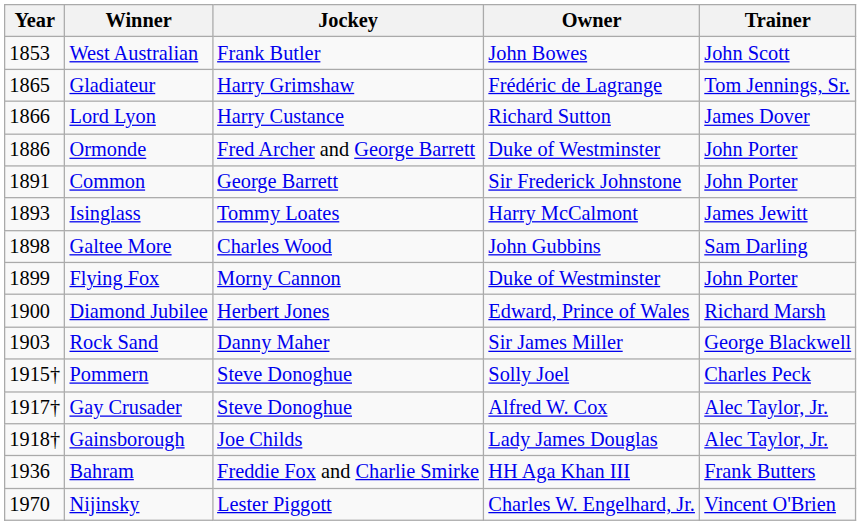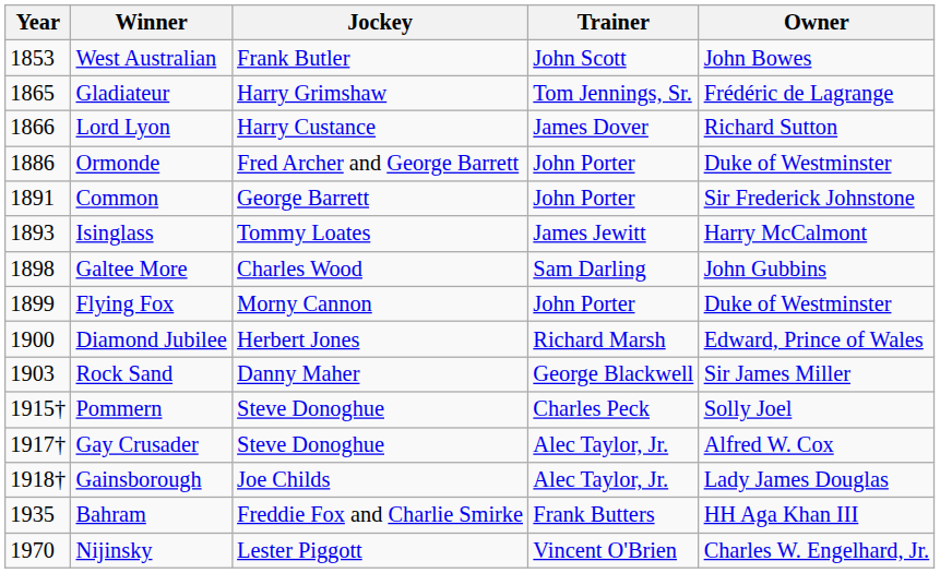 <table class="wikitable">
 <tr>
 <th>Year</th>
 <th>Winner</th>
 <th>Jockey</th>
+<th>Trainer</th>
 <th>Owner</th>
-<th>Trainer</th>
 </tr>
 <tr>
 <td>1853</td>
 <td><a href='#'>West Australian</a></td>
 <td><a href='#'>Frank Butler</a></td>
+<td><a href='#'>John Scott</a></td>
 <td><a href='#'>John Bowes</a></td>
-<td><a href='#'>John Scott</a></td>
 </tr>
 <tr>
 <td>1865</td>
 <td><a href='#'>Gladiateur</a></td>
 <td><a href='#'>Harry Grimshaw</a></td>
+<td><a href='#'>Tom Jennings, Sr.</a></td>
 <td><a href='#'>Frédéric de Lagrange</a></td>
-<td><a href='#'>Tom Jennings, Sr.</a></td>
 </tr>
 <tr>
 <td>1866</td>
 <td><a href='#'>Lord Lyon</a></td>
 <td><a href='#'>Harry Custance</a></td>
+<td><a href='#'>James Dover</a></td>
 <td><a href='#'>Richard Sutton</a></td>
-<td><a href='#'>James Dover</a></td>
 </tr>
 <tr>
 <td>1886</td>
 <td><a href='#'>Ormonde</a></td>
 <td><a href='#'>Fred Archer</a> and <a href='#'>George Barrett</a></td>
+<td><a href='#'>John Porter</a></td>
 <td><a href='#'>Duke of Westminster</a></td>
-<td><a href='#'>John Porter</a></td>
 </tr>
 <tr>
 <td>1891</td>
 <td><a href='#'>Common</a></td>
 <td><a href='#'>George Barrett</a></td>
+<td><a href='#'>John Porter</a></td>
 <td><a href='#'>Sir Frederick Johnstone</a></td>
-<td><a href='#'>John Porter</a></td>
 </tr>
 <tr>
 <td>1893</td>
 <td><a href='#'>Isinglass</a></td>
 <td><a href='#'>Tommy Loates</a></td>
+<td><a href='#'>James Jewitt</a></td>
 <td><a href='#'>Harry McCalmont</a></td>
-<td><a href='#'>James Jewitt</a></td>
 </tr>
 <tr>
 <td>1898</td>
 <td><a href='#'>Galtee More</a></td>
 <td><a href='#'>Charles Wood</a></td>
+<td><a href='#'>Sam Darling</a></td>
 <td><a href='#'>John Gubbins</a></td>
-<td><a href='#'>Sam Darling</a></td>
 </tr>
 <tr>
 <td>1899</td>
 <td><a href='#'>Flying Fox</a></td>
 <td><a href='#'>Morny Cannon</a></td>
+<td><a href='#'>John Porter</a></td>
 <td><a href='#'>Duke of Westminster</a></td>
-<td><a href='#'>John Porter</a></td>
 </tr>
 <tr>
 <td>1900</td>
 <td><a href='#'>Diamond Jubilee</a></td>
 <td><a href='#'>Herbert Jones</a></td>
+<td><a href='#'>Richard Marsh</a></td>
 <td><a href='#'>Edward, Prince of Wales</a></td>
-<td><a href='#'>Richard Marsh</a></td>
 </tr>
 <tr>
 <td>1903</td>
 <td><a href='#'>Rock Sand</a></td>
 <td><a href='#'>Danny Maher</a></td>
+<td><a href='#'>George Blackwell</a></td>
 <td><a href='#'>Sir James Miller</a></td>
-<td><a href='#'>George Blackwell</a></td>
 </tr>
 <tr>
 <td>1915†</td>
 <td><a href='#'>Pommern</a></td>
 <td><a href='#'>Steve Donoghue</a></td>
+<td><a href='#'>Charles Peck</a></td>
 <td><a href='#'>Solly Joel</a></td>
-<td><a href='#'>Charles Peck</a></td>
 </tr>
 <tr>
 <td>1917†</td>
 <td><a href='#'>Gay Crusader</a></td>
 <td><a href='#'>Steve Donoghue</a></td>
+<td><a href='#'>Alec Taylor, Jr.</a></td>
 <td><a href='#'>Alfred W. Cox</a></td>
-<td><a href='#'>Alec Taylor, Jr.</a></td>
 </tr>
 <tr>
 <td>1918†</td>
 <td><a href='#'>Gainsborough</a></td>
 <td><a href='#'>Joe Childs</a></td>
+<td><a href='#'>Alec Taylor, Jr.</a></td>
 <td><a href='#'>Lady James Douglas</a></td>
-<td><a href='#'>Alec Taylor, Jr.</a></td>
 </tr>
 <tr>
-<td>1936</td>
+<td>1935</td>
 <td><a href='#'>Bahram</a></td>
 <td><a href='#'>Freddie Fox</a> and <a href='#'>Charlie Smirke</a></td>
+<td><a href='#'>Frank Butters</a></td>
 <td><a href='#'>HH Aga Khan III</a></td>
-<td><a href='#'>Frank Butters</a></td>
 </tr>
 <tr>
 <td>1970</td>
 <td><a href='#'>Nijinsky</a></td>
 <td><a href='#'>Lester Piggott</a></td>
+<td><a href='#'>Vincent O'Brien</a></td>
 <td><a href='#'>Charles W. Engelhard, Jr.</a></td>
-<td><a href='#'>Vincent O'Brien</a></td>
 </tr>
 </table>
